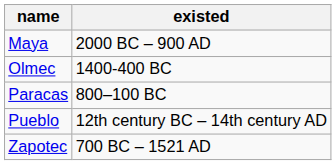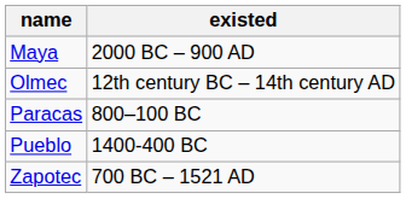 <table class=wikitable border="1">
 <tr>
 <th>name</th>
 <th>existed</th>
 </tr>
 <tr>
 <td><a href='#'>Maya</a></td>
 <td>2000 BC – 900 AD</td>
 </tr>
 <tr>
 <td><a href='#'>Olmec</a></td>
-<td>1400-400 BC</td>
+<td>12th century BC – 14th century AD</td>
 </tr>
 <tr>
 <td><a href='#'>Paracas</a></td>
 <td>800–100 BC</td>
 </tr>
 <tr>
 <td><a href='#'>Pueblo</a></td>
-<td>12th century BC – 14th century AD</td>
+<td>1400-400 BC</td>
 </tr>
 <tr>
 <td><a href='#'>Zapotec</a></td>
 <td>700 BC – 1521 AD</td>
 </tr>
 </table>
